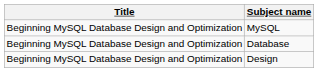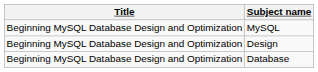 <table class="wikitable">
 <tr>
 <th><strong><u>Title</u></strong></th>
 <th><strong><u>Subject name</u></strong></th>
 </tr>
 <tr>
 <td>Beginning MySQL Database Design and Optimization</td>
 <td>MySQL</td>
 </tr>
 <tr>
 <td>Beginning MySQL Database Design and Optimization</td>
-<td>Database</td>
+<td>Design</td>
 </tr>
 <tr>
 <td>Beginning MySQL Database Design and Optimization</td>
-<td>Design</td>
+<td>Database</td>
 </tr>
 </table>
